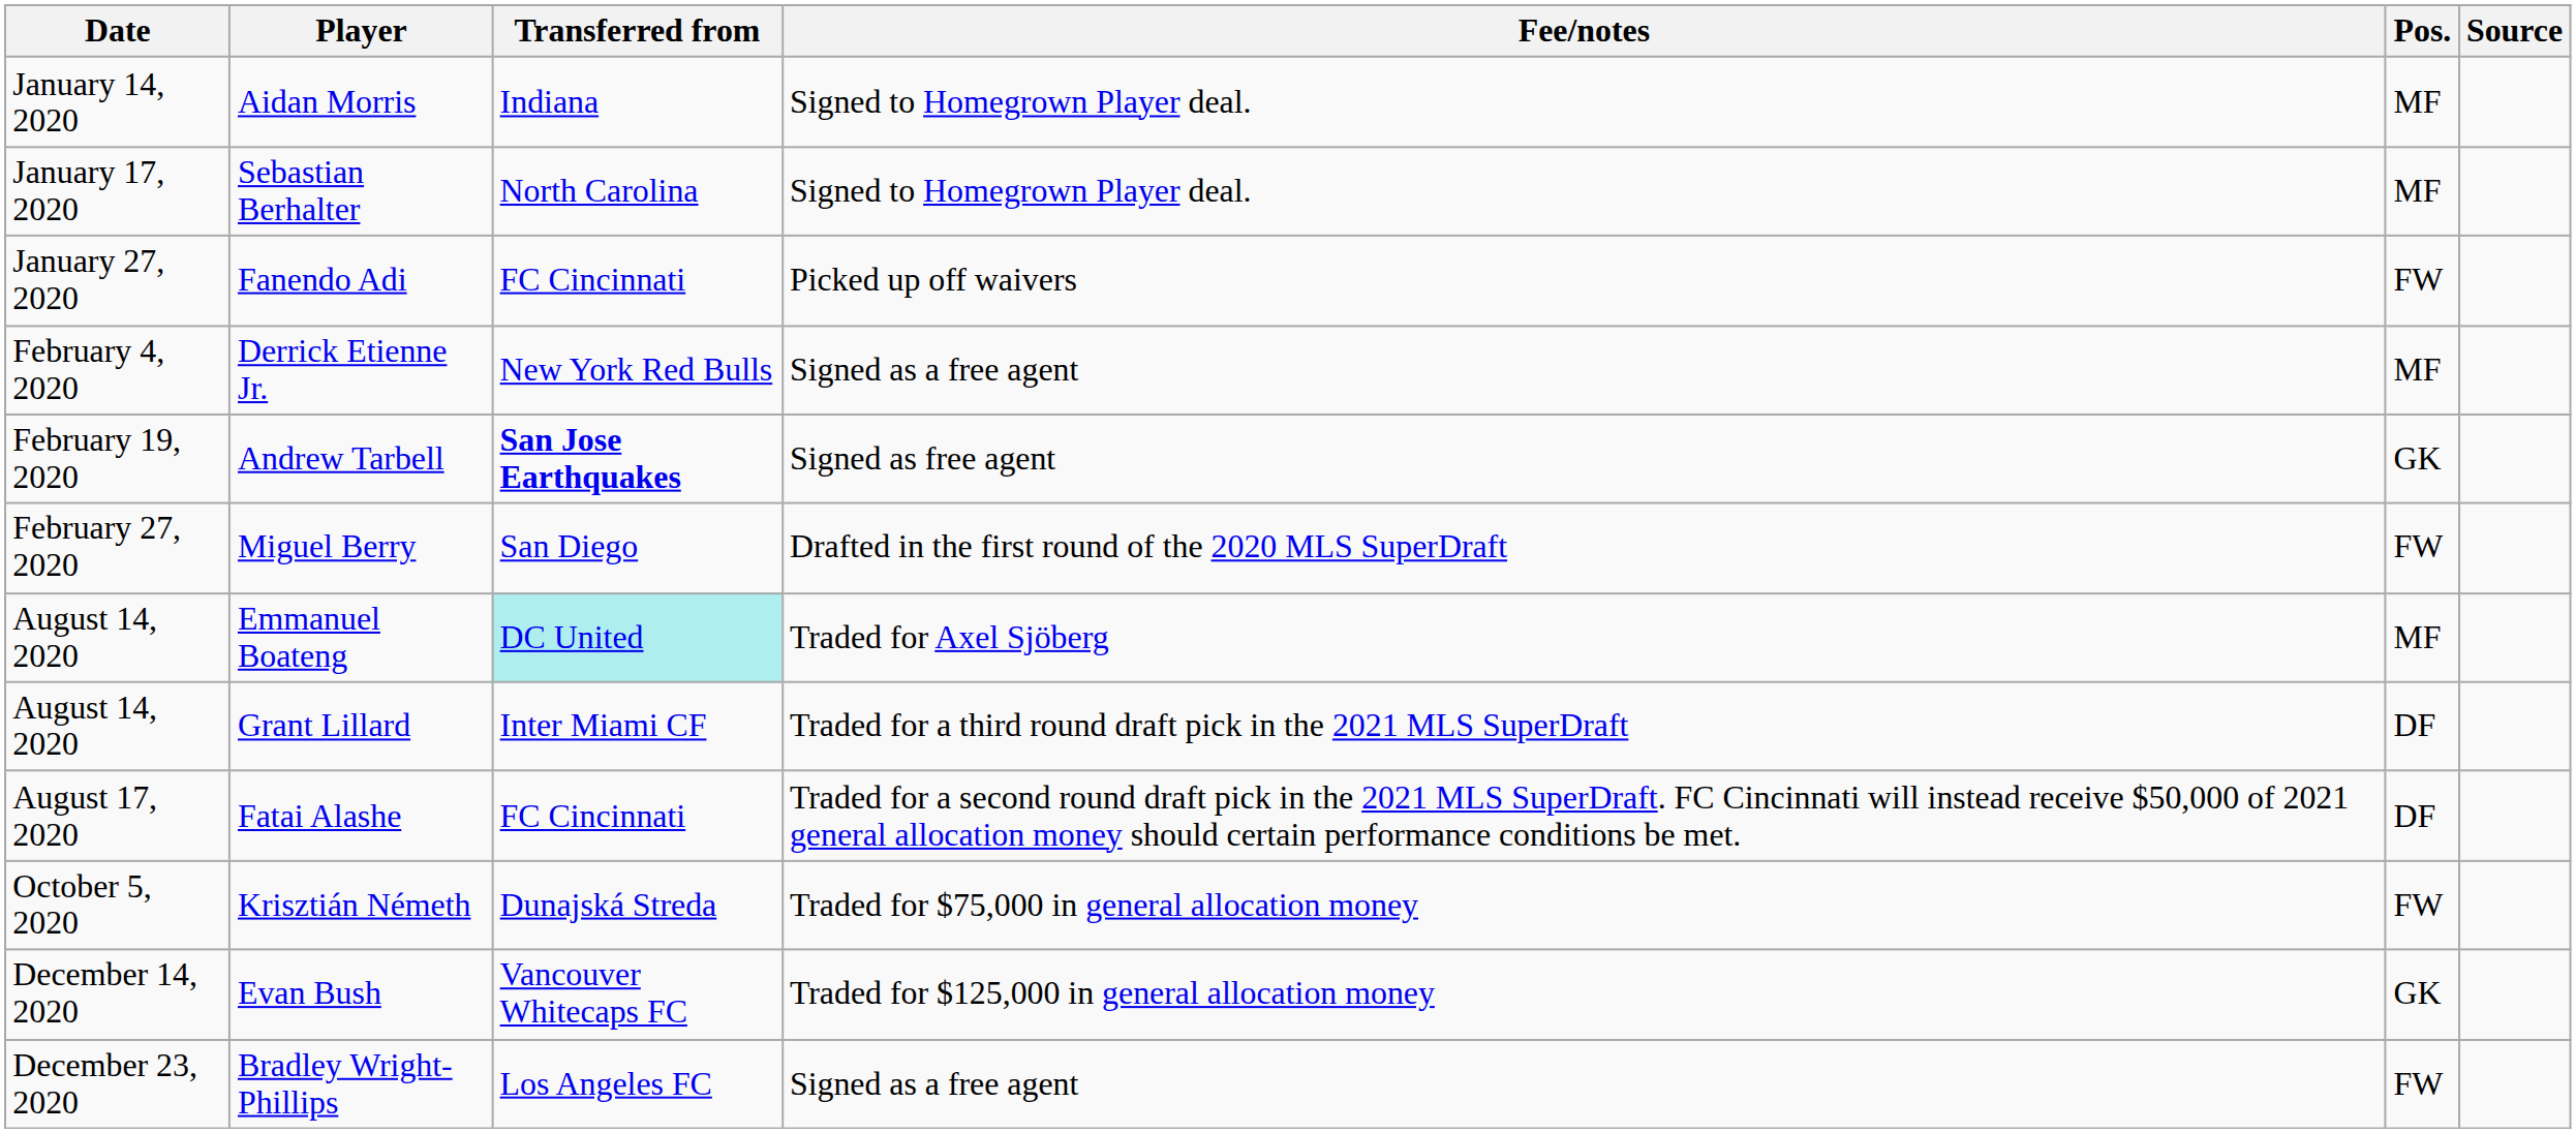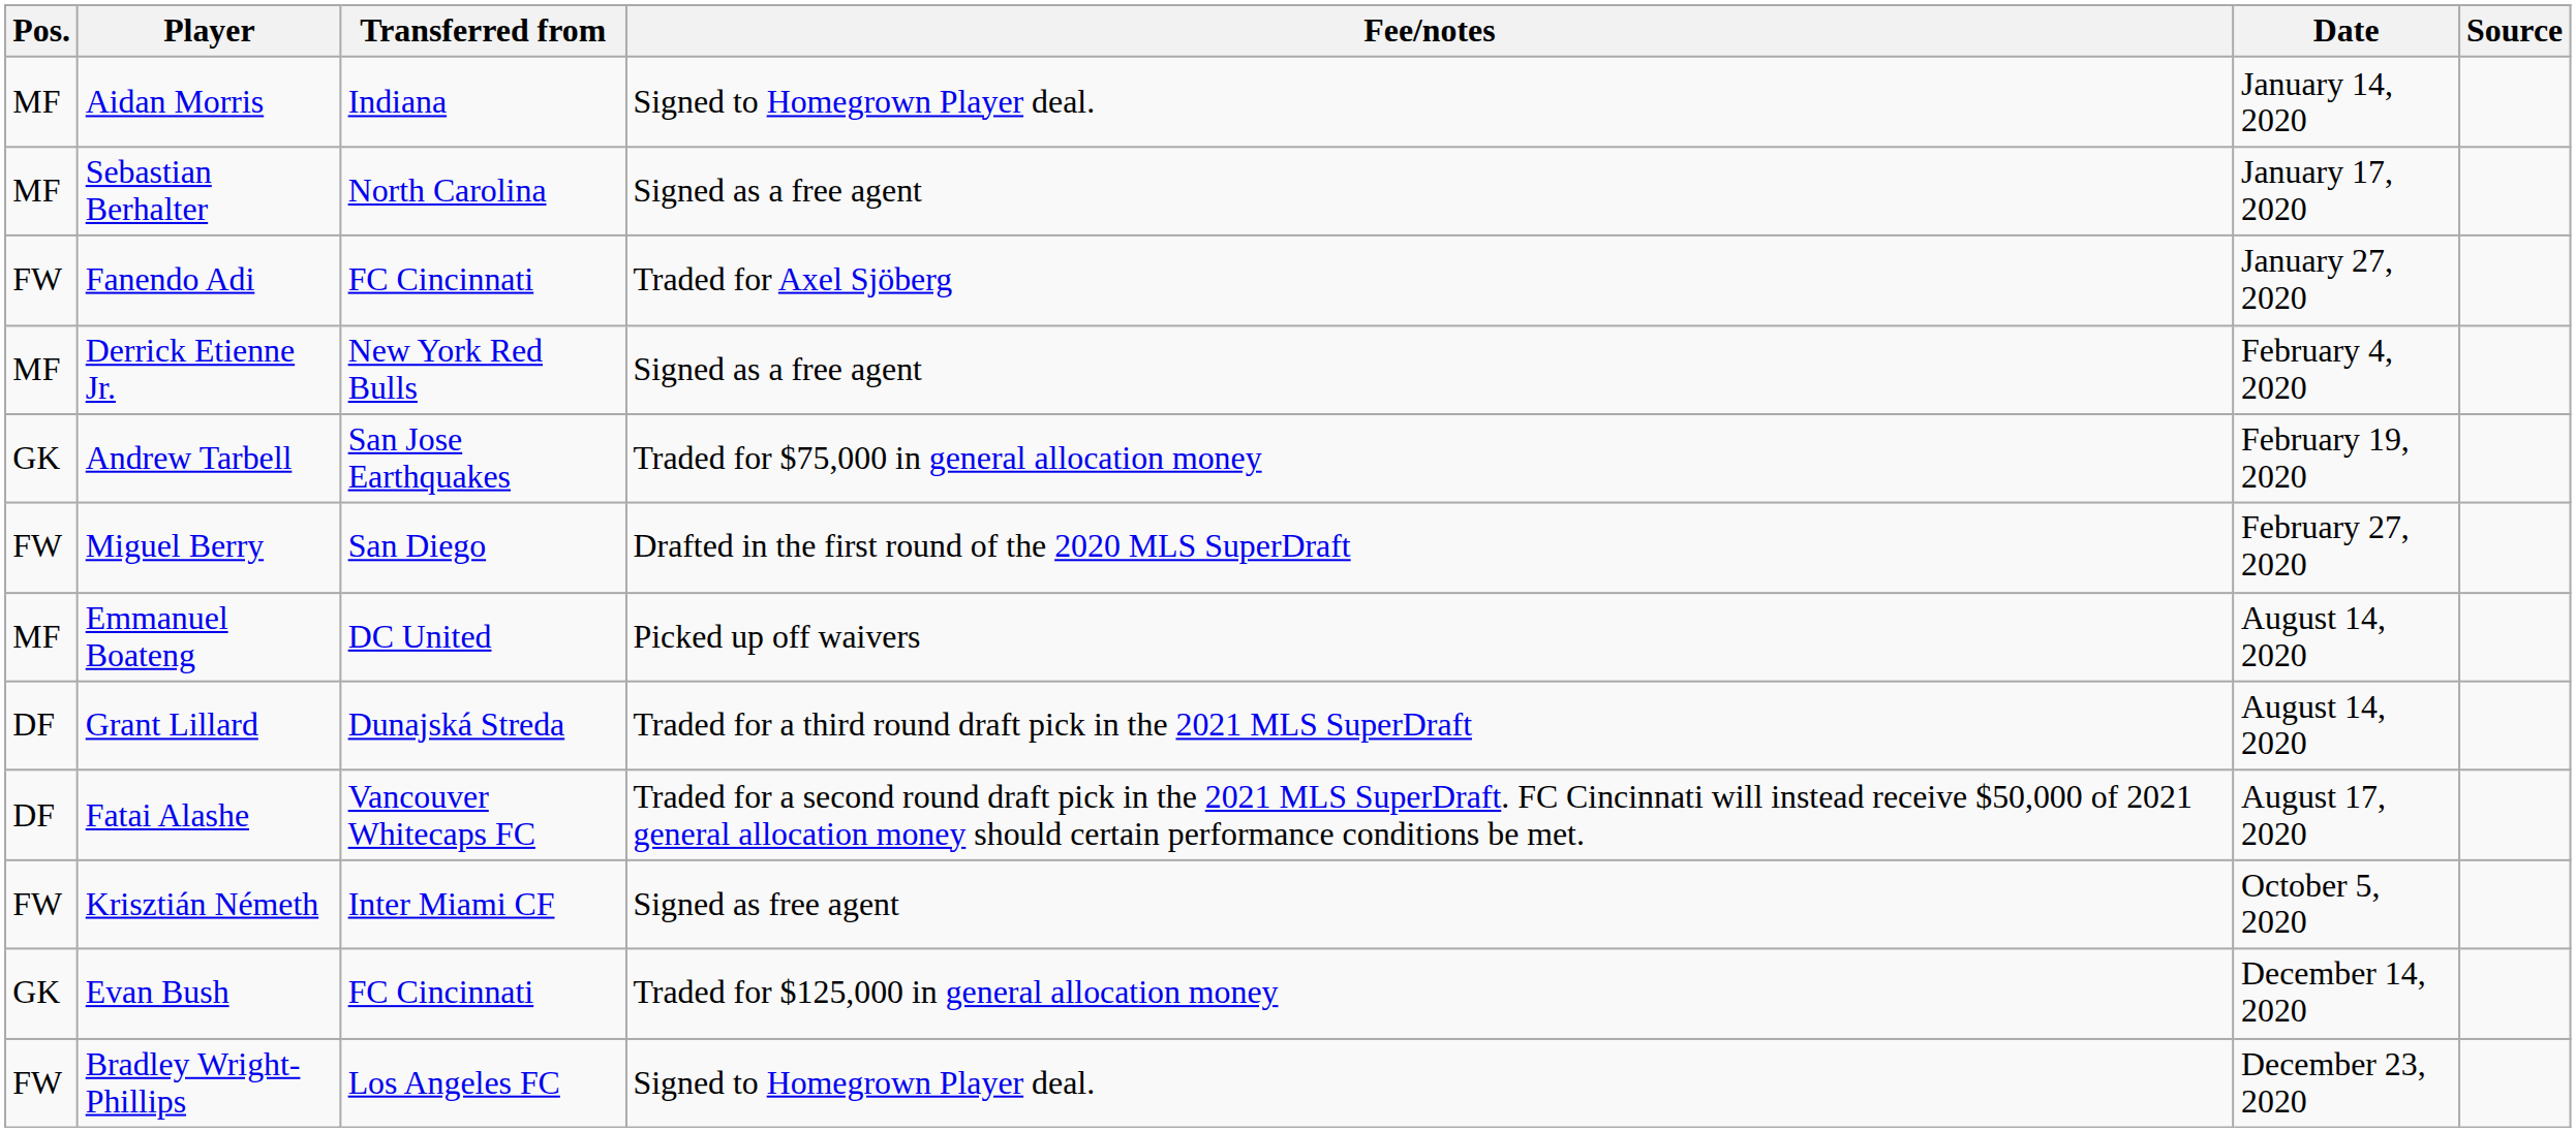 <table class="wikitable sortable" style="text-align: left">
 <tr>
-<th><strong>Date</strong></th>
+<th><strong>Pos.</strong></th>
 <th><strong>Player</strong></th>
 <th><strong>Transferred from</strong></th>
 <th><strong>Fee/notes</strong></th>
-<th><strong>Pos.</strong></th>
+<th><strong>Date</strong></th>
 <th><strong>Source</strong></th>
 </tr>
 <tr>
-<td>January 14, 2020</td>
+<td>MF</td>
 <td> <a href='#'>Aidan Morris</a></td>
 <td> <a href='#'>Indiana</a></td>
 <td>Signed to <a href='#'>Homegrown Player</a> deal.</td>
-<td>MF</td>
+<td>January 14, 2020</td>
 <td align=center></td>
 </tr>
 <tr>
-<td>January 17, 2020</td>
+<td>MF</td>
 <td> <a href='#'>Sebastian Berhalter</a></td>
 <td> <a href='#'>North Carolina</a></td>
-<td>Signed to <a href='#'>Homegrown Player</a> deal.</td>
-<td>MF</td>
+<td>Signed as a free agent</td>
+<td>January 17, 2020</td>
 <td align=center></td>
 </tr>
 <tr>
-<td>January 27, 2020</td>
+<td>FW</td>
 <td> <a href='#'>Fanendo Adi</a></td>
 <td> <a href='#'>FC Cincinnati</a></td>
-<td>Picked up off waivers</td>
-<td>FW</td>
+<td>Traded for <a href='#'>Axel Sjöberg</a></td>
+<td>January 27, 2020</td>
 <td align=center></td>
 </tr>
 <tr>
-<td>February 4, 2020</td>
+<td>MF</td>
 <td> <a href='#'>Derrick Etienne Jr.</a></td>
 <td> <a href='#'>New York Red Bulls</a></td>
 <td>Signed as a free agent</td>
-<td>MF</td>
+<td>February 4, 2020</td>
 <td align=center></td>
 </tr>
 <tr>
+<td>GK</td>
+<td> <a href='#'>Andrew Tarbell</a></td>
+<td> <a href='#'>San Jose Earthquakes</a></td>
+<td>Traded for $75,000 in <a href='#'>general allocation money</a></td>
 <td>February 19, 2020</td>
-<td> <a href='#'>Andrew Tarbell</a></td>
-<td><strong> <a href='#'>San Jose Earthquakes</a></strong></td>
-<td>Signed as free agent</td>
-<td>GK</td>
 <td align=center></td>
 </tr>
 <tr>
-<td>February 27, 2020</td>
+<td>FW</td>
 <td> <a href='#'>Miguel Berry</a></td>
 <td> <a href='#'>San Diego</a></td>
 <td>Drafted in the first round of the <a href='#'>2020 MLS SuperDraft</a></td>
-<td>FW</td>
+<td>February 27, 2020</td>
 <td align=center></td>
 </tr>
 <tr>
+<td>MF</td>
+<td> <a href='#'>Emmanuel Boateng</a></td>
+<td> <a href='#'>DC United</a></td>
+<td>Picked up off waivers</td>
 <td>August 14, 2020</td>
-<td> <a href='#'>Emmanuel Boateng</a></td>
-<td style="background: paleturquoise;"> <a href='#'>DC United</a></td>
-<td>Traded for <a href='#'>Axel Sjöberg</a></td>
-<td>MF</td>
 <td align=center></td>
 </tr>
 <tr>
+<td>DF</td>
+<td> <a href='#'>Grant Lillard</a></td>
+<td> <a href='#'>Dunajská Streda</a></td>
+<td>Traded for a third round draft pick in the <a href='#'>2021 MLS SuperDraft</a></td>
 <td>August 14, 2020</td>
-<td> <a href='#'>Grant Lillard</a></td>
-<td> <a href='#'>Inter Miami CF</a></td>
-<td>Traded for a third round draft pick in the <a href='#'>2021 MLS SuperDraft</a></td>
-<td>DF</td>
 <td align=center></td>
 </tr>
 <tr>
+<td>DF</td>
+<td> <a href='#'>Fatai Alashe</a></td>
+<td> <a href='#'>Vancouver Whitecaps FC</a></td>
+<td>Traded for a second round draft pick in the <a href='#'>2021 MLS SuperDraft</a>. FC Cincinnati will instead receive $50,000 of 2021 <a href='#'>general allocation money</a> should certain performance conditions be met.</td>
 <td>August 17, 2020</td>
-<td> <a href='#'>Fatai Alashe</a></td>
-<td> <a href='#'>FC Cincinnati</a></td>
-<td>Traded for a second round draft pick in the <a href='#'>2021 MLS SuperDraft</a>. FC Cincinnati will instead receive $50,000 of 2021 <a href='#'>general allocation money</a> should certain performance conditions be met.</td>
-<td>DF</td>
 <td align=center></td>
 </tr>
 <tr>
+<td>FW</td>
+<td> <a href='#'>Krisztián Németh</a></td>
+<td> <a href='#'>Inter Miami CF</a></td>
+<td>Signed as free agent</td>
 <td>October 5, 2020</td>
-<td> <a href='#'>Krisztián Németh</a></td>
-<td> <a href='#'>Dunajská Streda</a></td>
-<td>Traded for $75,000 in <a href='#'>general allocation money</a></td>
-<td>FW</td>
 <td align=center></td>
 </tr>
 <tr>
+<td>GK</td>
+<td> <a href='#'>Evan Bush</a></td>
+<td> <a href='#'>FC Cincinnati</a></td>
+<td>Traded for $125,000 in <a href='#'>general allocation money</a></td>
 <td>December 14, 2020</td>
-<td> <a href='#'>Evan Bush</a></td>
-<td> <a href='#'>Vancouver Whitecaps FC</a></td>
-<td>Traded for $125,000 in <a href='#'>general allocation money</a></td>
-<td>GK</td>
 <td align=center></td>
 </tr>
 <tr>
-<td>December 23, 2020</td>
+<td>FW</td>
 <td> <a href='#'>Bradley Wright-Phillips</a></td>
 <td> <a href='#'>Los Angeles FC</a></td>
-<td>Signed as a free agent</td>
-<td>FW</td>
+<td>Signed to <a href='#'>Homegrown Player</a> deal.</td>
+<td>December 23, 2020</td>
 <td align=center></td>
 </tr>
 </table>
